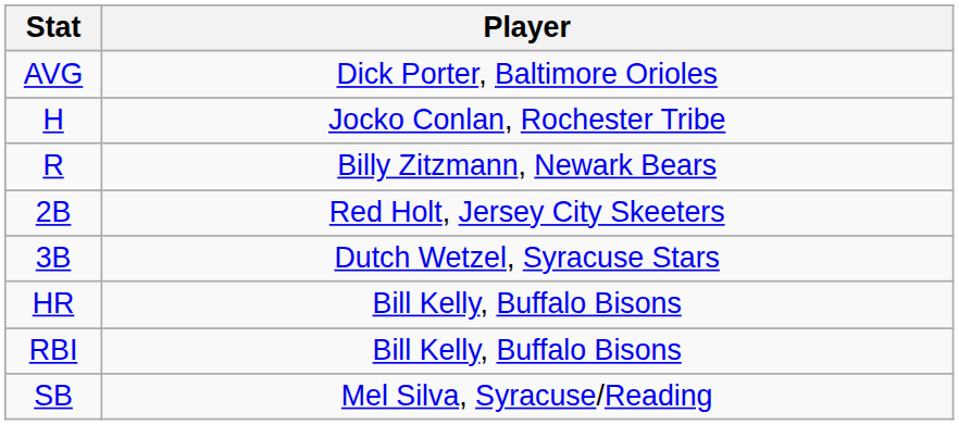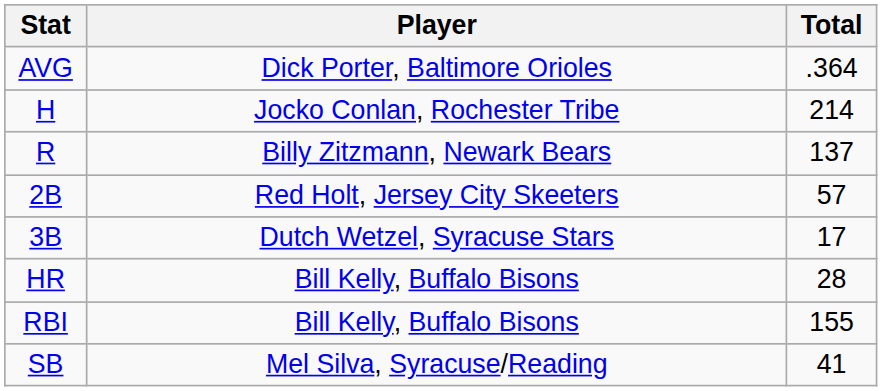 <table class="wikitable" width="33%" style="text-align:center;">
 <tr>
 <th width="5%">Stat</th>
 <th width="60%">Player</th>
+<th width="5%">Total</th>
 </tr>
 <tr>
 <td><a href='#'>AVG</a></td>
 <td><a href='#'>Dick Porter</a>, <a href='#'>Baltimore Orioles</a></td>
+<td>.364</td>
 </tr>
 <tr>
 <td><a href='#'>H</a></td>
 <td><a href='#'>Jocko Conlan</a>, <a href='#'>Rochester Tribe</a></td>
+<td>214</td>
 </tr>
 <tr>
 <td><a href='#'>R</a></td>
 <td><a href='#'>Billy Zitzmann</a>, <a href='#'>Newark Bears</a></td>
+<td>137</td>
 </tr>
 <tr>
 <td><a href='#'>2B</a></td>
 <td><a href='#'>Red Holt</a>, <a href='#'>Jersey City Skeeters</a></td>
+<td>57</td>
 </tr>
 <tr>
 <td><a href='#'>3B</a></td>
 <td><a href='#'>Dutch Wetzel</a>, <a href='#'>Syracuse Stars</a></td>
+<td>17</td>
 </tr>
 <tr>
 <td><a href='#'>HR</a></td>
 <td><a href='#'>Bill Kelly</a>, <a href='#'>Buffalo Bisons</a></td>
+<td>28</td>
 </tr>
 <tr>
 <td><a href='#'>RBI</a></td>
 <td><a href='#'>Bill Kelly</a>, <a href='#'>Buffalo Bisons</a></td>
+<td>155</td>
 </tr>
 <tr>
 <td><a href='#'>SB</a></td>
 <td><a href='#'>Mel Silva</a>, <a href='#'>Syracuse</a>/<a href='#'>Reading</a></td>
+<td>41</td>
 </tr>
 </table>
